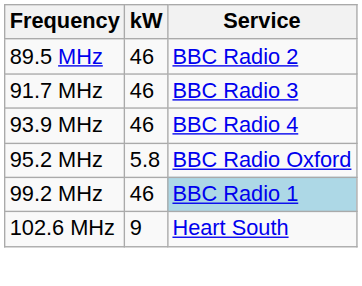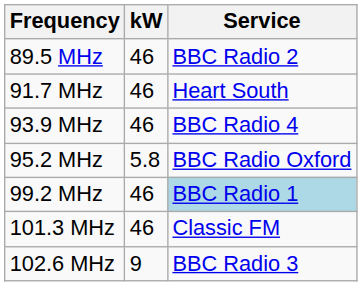 <table class="wikitable sortable">
 <tr>
 <th>Frequency</th>
 <th>kW</th>
 <th>Service</th>
 </tr>
 <tr>
 <td>89.5 <a href='#'>MHz</a></td>
 <td>46</td>
 <td><a href='#'>BBC Radio 2</a></td>
 </tr>
 <tr>
 <td>91.7 MHz</td>
 <td>46</td>
-<td><a href='#'>BBC Radio 3</a></td>
+<td><a href='#'>Heart South</a></td>
 </tr>
 <tr>
 <td>93.9 MHz</td>
 <td>46</td>
 <td><a href='#'>BBC Radio 4</a></td>
 </tr>
 <tr>
 <td>95.2 MHz</td>
 <td>5.8</td>
 <td><a href='#'>BBC Radio Oxford</a></td>
 </tr>
 <tr>
 <td>99.2 MHz</td>
 <td>46</td>
 <td style="background: lightblue;"><a href='#'>BBC Radio 1</a></td>
 </tr>
 <tr>
+<td>101.3 MHz</td>
+<td>46</td>
+<td><a href='#'>Classic FM</a></td>
+</tr>
+<tr>
 <td>102.6 MHz</td>
 <td>9</td>
-<td><a href='#'>Heart South</a></td>
+<td><a href='#'>BBC Radio 3</a></td>
 </tr>
 </table>
